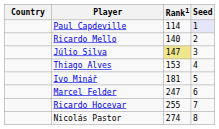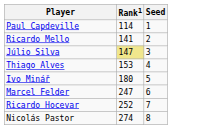 <table class="sortable wikitable">
 <tr>
-<th width="70">Country</th>
 <th width="175">Player</th>
 <th>Rank<sup>1</sup></th>
 <th>Seed</th>
 </tr>
 <tr>
-<td></td>
 <td><a href='#'>Paul Capdeville</a></td>
 <td>114</td>
-<td style="background: lavender;">1</td>
+<td>1</td>
 </tr>
 <tr>
-<td></td>
 <td><a href='#'>Ricardo Mello</a></td>
-<td>140</td>
+<td>141</td>
 <td>2</td>
 </tr>
 <tr>
-<td></td>
 <td><a href='#'>Júlio Silva</a></td>
 <td style="background: khaki;">147</td>
 <td>3</td>
 </tr>
 <tr>
-<td></td>
 <td><a href='#'>Thiago Alves</a></td>
 <td>153</td>
 <td>4</td>
 </tr>
 <tr>
-<td></td>
 <td><a href='#'>Ivo Minář</a></td>
-<td>181</td>
+<td>180</td>
 <td>5</td>
 </tr>
 <tr>
-<td></td>
 <td><a href='#'>Marcel Felder</a></td>
 <td>247</td>
 <td>6</td>
 </tr>
 <tr>
-<td></td>
 <td><a href='#'>Ricardo Hocevar</a></td>
-<td>255</td>
+<td>252</td>
 <td>7</td>
 </tr>
 <tr>
-<td></td>
 <td>Nicolás Pastor</td>
 <td>274</td>
 <td>8</td>
 </tr>
 </table>
